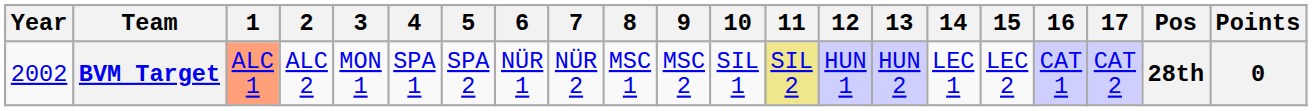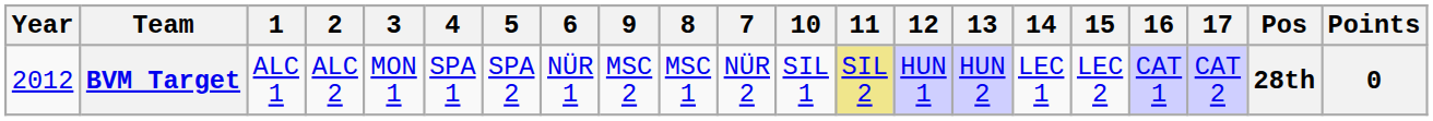 <table class="wikitable" style="text-align:center; font-size:85%">
 <tr>
 <th>Year</th>
 <th>Team</th>
 <th>1</th>
 <th>2</th>
 <th>3</th>
 <th>4</th>
 <th>5</th>
 <th>6</th>
+<th>9</th>
+<th>8</th>
 <th>7</th>
-<th>8</th>
-<th>9</th>
 <th>10</th>
 <th>11</th>
 <th>12</th>
 <th>13</th>
 <th>14</th>
 <th>15</th>
 <th>16</th>
 <th>17</th>
 <th>Pos</th>
 <th>Points</th>
 </tr>
 <tr>
-<td><a href='#'>2002</a></td>
+<td><a href='#'>2012</a></td>
 <th nowrap><a href='#'>BVM Target</a></th>
-<td style="background: lightsalmon;"><a href='#'>ALC<br>1</a></td>
+<td><a href='#'>ALC<br>1</a></td>
 <td><a href='#'>ALC<br>2</a></td>
 <td><a href='#'>MON<br>1</a></td>
 <td><a href='#'>SPA<br>1</a></td>
 <td><a href='#'>SPA<br>2</a></td>
 <td><a href='#'>NÜR<br>1</a></td>
+<td><a href='#'>MSC<br>2</a></td>
+<td><a href='#'>MSC<br>1</a></td>
 <td><a href='#'>NÜR<br>2</a></td>
-<td><a href='#'>MSC<br>1</a></td>
-<td><a href='#'>MSC<br>2</a></td>
 <td><a href='#'>SIL<br>1</a></td>
 <td style="background: khaki;"><a href='#'>SIL<br>2</a></td>
 <td style="background:#CFCFFF;"><a href='#'>HUN<br>1</a><br></td>
 <td style="background:#CFCFFF;"><a href='#'>HUN<br>2</a><br></td>
 <td><a href='#'>LEC<br>1</a></td>
 <td><a href='#'>LEC<br>2</a></td>
 <td style="background:#CFCFFF;"><a href='#'>CAT<br>1</a><br></td>
 <td style="background:#CFCFFF;"><a href='#'>CAT<br>2</a><br></td>
 <th>28th</th>
 <th>0</th>
 </tr>
 </table>
